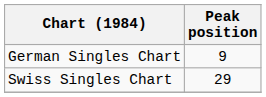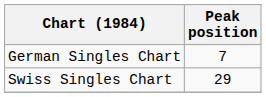 <table class="wikitable sortable">
 <tr>
 <th align="left">Chart (1984)</th>
 <th align="left">Peak<br>position</th>
 </tr>
 <tr>
 <td align="left">German Singles Chart</td>
-<td align="center">9</td>
+<td align="center">7</td>
 </tr>
 <tr>
 <td align="left">Swiss Singles Chart</td>
 <td align="center">29</td>
 </tr>
 <tr>
 </tr>
 </table>
